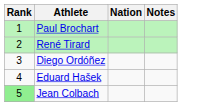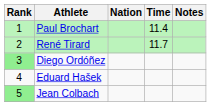 <table class="wikitable sortable" style="text-align:center">
 <tr>
 <th>Rank</th>
 <th>Athlete</th>
 <th>Nation</th>
+<th>Time</th>
 <th>Notes</th>
 </tr>
 <tr bgcolor=bbf3bb>
 <td>1</td>
 <td align=left data-sort-value="Brochart, Paul"><a href='#'>Paul Brochart</a></td>
 <td align=left></td>
+<td>11.4</td>
 <td></td>
 </tr>
 <tr bgcolor=bbf3bb>
 <td>2</td>
 <td align=left data-sort-value="Tirard, René"><a href='#'>René Tirard</a></td>
 <td align=left></td>
+<td>11.7</td>
 <td></td>
 </tr>
 <tr>
-<td>3</td>
+<td style="background: lightgreen;">3</td>
 <td align=left data-sort-value="Ordóñez, Diego"><a href='#'>Diego Ordóñez</a></td>
 <td align=left></td>
+<td></td>
 <td></td>
 </tr>
 <tr>
 <td>4</td>
 <td align=left data-sort-value="Colbach, Jean"><a href='#'>Eduard Hašek</a></td>
 <td align="left"></td>
 <td></td>
+<td></td>
 </tr>
 <tr>
 <td style="background: lightgreen;">5</td>
 <td align=left data-sort-value="Hašek, Eduard"><a href='#'>Jean Colbach</a></td>
 <td align="left"></td>
 <td></td>
+<td></td>
 </tr>
 </table>
